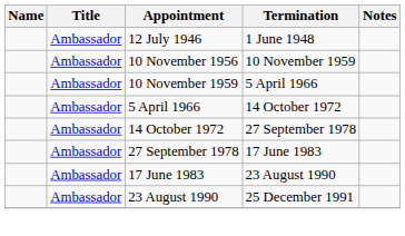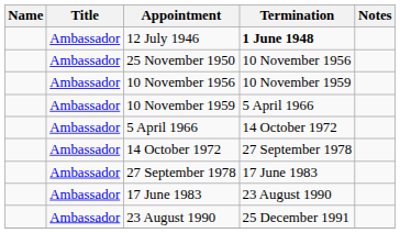 <table class="wikitable">
 <tr valign="middle">
 <th>Name</th>
 <th>Title</th>
 <th>Appointment</th>
 <th>Termination</th>
 <th>Notes</th>
 </tr>
 <tr>
 <td></td>
 <td><a href='#'>Ambassador</a></td>
 <td>12 July 1946</td>
-<td>1 June 1948</td>
+<td><strong>1 June 1948</strong></td>
+<td></td>
+</tr>
+<tr>
+<td></td>
+<td><a href='#'>Ambassador</a></td>
+<td>25 November 1950</td>
+<td>10 November 1956</td>
 <td></td>
 </tr>
 <tr>
 <td></td>
 <td><a href='#'>Ambassador</a></td>
 <td>10 November 1956</td>
 <td>10 November 1959</td>
 <td></td>
 </tr>
 <tr>
 <td></td>
 <td><a href='#'>Ambassador</a></td>
 <td>10 November 1959</td>
 <td>5 April 1966</td>
 <td></td>
 </tr>
 <tr>
 <td></td>
 <td><a href='#'>Ambassador</a></td>
 <td>5 April 1966</td>
 <td>14 October 1972</td>
 <td></td>
 </tr>
 <tr>
 <td></td>
 <td><a href='#'>Ambassador</a></td>
 <td>14 October 1972</td>
 <td>27 September 1978</td>
 <td></td>
 </tr>
 <tr>
 <td></td>
 <td><a href='#'>Ambassador</a></td>
 <td>27 September 1978</td>
 <td>17 June 1983</td>
 <td></td>
 </tr>
 <tr>
 <td></td>
 <td><a href='#'>Ambassador</a></td>
 <td>17 June 1983</td>
 <td>23 August 1990</td>
 <td></td>
 </tr>
 <tr>
 <td></td>
 <td><a href='#'>Ambassador</a></td>
 <td>23 August 1990</td>
 <td>25 December 1991</td>
 <td></td>
 </tr>
 <tr>
 </tr>
 </table>
